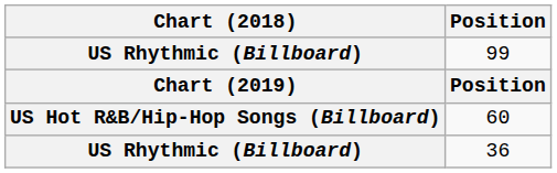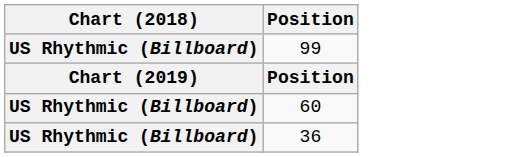 <table class="wikitable sortable plainrowheaders" style="text-align:center">
 <tr>
 <th scope="col">Chart (2018)</th>
 <th scope="col">Position</th>
 </tr>
 <tr>
 <th scope="row">US Rhythmic (<em>Billboard</em>)</th>
 <td>99</td>
 </tr>
 <tr>
 <th scope="col">Chart (2019)</th>
 <th scope="col">Position</th>
 </tr>
 <tr>
-<th scope="row">US Hot R&B/Hip-Hop Songs (<em>Billboard</em>)</th>
+<th scope="row">US Rhythmic (<em>Billboard</em>)</th>
 <td>60</td>
 </tr>
 <tr>
 <th scope="row">US Rhythmic (<em>Billboard</em>)</th>
 <td>36</td>
 </tr>
 </table>
